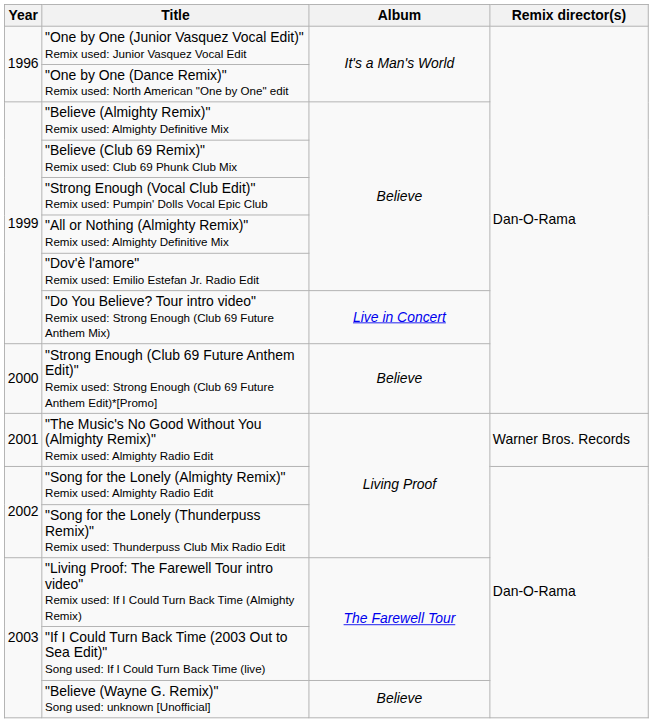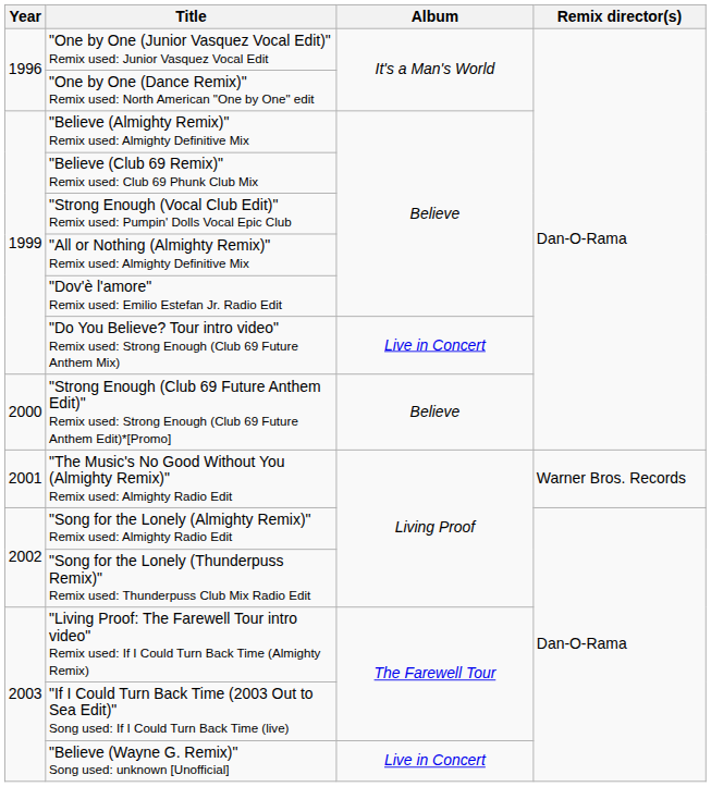 <table class="wikitable">
 <tr>
 <th width=10>Year</th>
 <th width=300>Title</th>
 <th width=200>Album</th>
 <th width=175>Remix director(s)</th>
 </tr>
 <tr>
 <td rowspan=2>1996</td>
 <td>"One by One (Junior Vasquez Vocal Edit)"<br><small>Remix used: Junior Vasquez Vocal Edit</small></td>
 <td rowspan=2 align=center><em>It's a Man's World</em></td>
 <td rowspan=9>Dan-O-Rama</td>
 </tr>
 <tr>
 <td>"One by One (Dance Remix)"<br><small>Remix used: North American "One by One" edit</small></td>
 </tr>
 <tr>
 <td rowspan=6>1999</td>
 <td>"Believe (Almighty Remix)"<br><small>Remix used: Almighty Definitive Mix</small></td>
 <td rowspan=5 align=center><em>Believe</em></td>
 </tr>
 <tr>
 <td>"Believe (Club 69 Remix)"<br><small>Remix used: Club 69 Phunk Club Mix</small></td>
 </tr>
 <tr>
 <td>"Strong Enough (Vocal Club Edit)"<br><small>Remix used: Pumpin' Dolls Vocal Epic Club</small></td>
 </tr>
 <tr>
 <td>"All or Nothing (Almighty Remix)"<br><small>Remix used: Almighty Definitive Mix</small></td>
 </tr>
 <tr>
 <td>"Dov'è l'amore"<br><small>Remix used: Emilio Estefan Jr. Radio Edit</small></td>
 </tr>
 <tr>
 <td>"Do You Believe? Tour intro video"<br><small>Remix used: Strong Enough (Club 69 Future Anthem Mix)</small></td>
 <td align=center><em><a href='#'>Live in Concert</a></em></td>
 </tr>
 <tr>
 <td>2000</td>
 <td>"Strong Enough (Club 69 Future Anthem Edit)"<br><small>Remix used: Strong Enough (Club 69 Future Anthem Edit)*[Promo]</small></td>
 <td align=center><em>Believe</em></td>
 </tr>
 <tr>
 <td>2001</td>
 <td>"The Music's No Good Without You (Almighty Remix)"<br><small>Remix used: Almighty Radio Edit</small></td>
 <td rowspan=3 align=center><em>Living Proof</em></td>
 <td>Warner Bros. Records</td>
 </tr>
 <tr>
 <td rowspan=2>2002</td>
 <td>"Song for the Lonely (Almighty Remix)"<br><small>Remix used: Almighty Radio Edit</small></td>
 <td rowspan=5>Dan-O-Rama</td>
 </tr>
 <tr>
 <td>"Song for the Lonely (Thunderpuss Remix)"<br><small>Remix used: Thunderpuss Club Mix Radio Edit</small></td>
 </tr>
 <tr>
 <td rowspan=3>2003</td>
 <td>"Living Proof: The Farewell Tour intro video"<br><small>Remix used: If I Could Turn Back Time (Almighty Remix)</small></td>
 <td rowspan=2 align=center><em><a href='#'>The Farewell Tour</a></em></td>
 </tr>
 <tr>
 <td>"If I Could Turn Back Time (2003 Out to Sea Edit)"<br><small>Song used: If I Could Turn Back Time (live)</small></td>
 </tr>
 <tr>
 <td>"Believe (Wayne G. Remix)"<br><small>Song used: unknown [Unofficial]</small></td>
-<td align=center><em>Believe</em></td>
+<td align=center><em><a href='#'>Live in Concert</a></em></td>
 </tr>
 </table>
